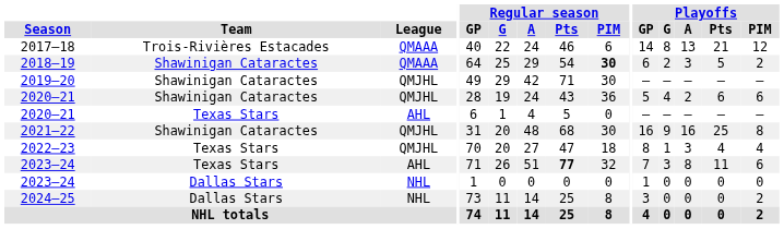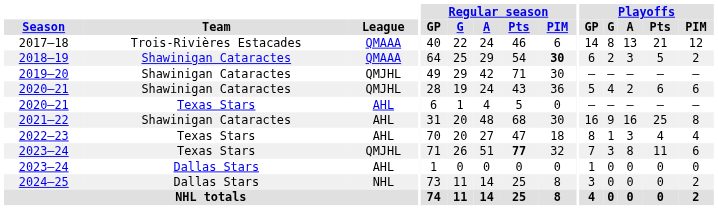 <table border="0" cellpadding="1" cellspacing="0" style="text-align:center; width:60em;">
 <tr bgcolor="#e0e0e0">
 <th colspan="3" bgcolor="#ffffff"></th>
 <th rowspan="101" bgcolor="#ffffff"></th>
 <th colspan="5"><a href='#'>Regular season</a></th>
 <th rowspan="101" bgcolor="#ffffff"></th>
 <th colspan="5"><a href='#'>Playoffs</a></th>
 </tr>
 <tr bgcolor="#e0e0e0">
 <th><a href='#'>Season</a></th>
 <th>Team</th>
 <th>League</th>
 <th>GP</th>
 <th><a href='#'>G</a></th>
 <th><a href='#'>A</a></th>
 <th><a href='#'>Pts</a></th>
 <th><a href='#'>PIM</a></th>
 <th>GP</th>
 <th>G</th>
 <th>A</th>
 <th>Pts</th>
 <th>PIM</th>
 </tr>
 <tr>
 <td>2017–18</td>
 <td>Trois-Rivières Estacades</td>
 <td><a href='#'>QMAAA</a></td>
 <td>40</td>
 <td>22</td>
 <td>24</td>
 <td>46</td>
 <td>6</td>
 <td>14</td>
 <td>8</td>
 <td>13</td>
 <td>21</td>
 <td>12</td>
 </tr>
 <tr bgcolor="#f0f0f0">
 <td><a href='#'>2018–19</a></td>
 <td><a href='#'>Shawinigan Cataractes</a></td>
 <td><a href='#'>QMAAA</a></td>
 <td>64</td>
 <td>25</td>
 <td>29</td>
 <td>54</td>
 <td><strong>30</strong></td>
 <td>6</td>
 <td>2</td>
 <td>3</td>
 <td>5</td>
 <td>2</td>
 </tr>
 <tr>
 <td><a href='#'>2019–20</a></td>
 <td>Shawinigan Cataractes</td>
 <td>QMJHL</td>
 <td>49</td>
 <td>29</td>
 <td>42</td>
 <td>71</td>
 <td>30</td>
 <td>—</td>
 <td>—</td>
 <td>—</td>
 <td>—</td>
 <td>—</td>
 </tr>
 <tr bgcolor="#f0f0f0">
 <td><a href='#'>2020–21</a></td>
 <td>Shawinigan Cataractes</td>
 <td>QMJHL</td>
 <td>28</td>
 <td>19</td>
 <td>24</td>
 <td>43</td>
 <td>36</td>
 <td>5</td>
 <td>4</td>
 <td>2</td>
 <td>6</td>
 <td>6</td>
 </tr>
 <tr>
 <td><a href='#'>2020–21</a></td>
 <td><a href='#'>Texas Stars</a></td>
 <td><a href='#'>AHL</a></td>
 <td>6</td>
 <td>1</td>
 <td>4</td>
 <td>5</td>
 <td>0</td>
 <td>—</td>
 <td>—</td>
 <td>—</td>
 <td>—</td>
 <td>—</td>
 </tr>
 <tr bgcolor="#f0f0f0">
 <td><a href='#'>2021–22</a></td>
 <td>Shawinigan Cataractes</td>
-<td>QMJHL</td>
+<td>AHL</td>
 <td>31</td>
 <td>20</td>
 <td>48</td>
 <td>68</td>
 <td>30</td>
 <td>16</td>
 <td>9</td>
 <td>16</td>
 <td>25</td>
 <td>8</td>
 </tr>
 <tr>
 <td><a href='#'>2022–23</a></td>
 <td>Texas Stars</td>
-<td>QMJHL</td>
+<td>AHL</td>
 <td>70</td>
 <td>20</td>
 <td>27</td>
 <td>47</td>
 <td>18</td>
 <td>8</td>
 <td>1</td>
 <td>3</td>
 <td>4</td>
 <td>4</td>
 </tr>
 <tr bgcolor="#f0f0f0">
 <td><a href='#'>2023–24</a></td>
 <td>Texas Stars</td>
-<td>AHL</td>
+<td>QMJHL</td>
 <td>71</td>
 <td>26</td>
 <td>51</td>
 <td><strong>77</strong></td>
 <td>32</td>
 <td>7</td>
 <td>3</td>
 <td>8</td>
 <td>11</td>
 <td>6</td>
 </tr>
 <tr>
 <td><a href='#'>2023–24</a></td>
 <td><a href='#'>Dallas Stars</a></td>
-<td><a href='#'>NHL</a></td>
+<td>AHL</td>
 <td>1</td>
 <td>0</td>
 <td>0</td>
 <td>0</td>
 <td>0</td>
 <td>1</td>
 <td>0</td>
 <td>0</td>
 <td>0</td>
 <td>0</td>
 </tr>
 <tr bgcolor="#f0f0f0">
 <td><a href='#'>2024–25</a></td>
 <td>Dallas Stars</td>
 <td>NHL</td>
 <td>73</td>
 <td>11</td>
 <td>14</td>
 <td>25</td>
 <td>8</td>
 <td>3</td>
 <td>0</td>
 <td>0</td>
 <td>0</td>
 <td>2</td>
 </tr>
 <tr bgcolor="#e0e0e0">
 <th colspan="3">NHL totals</th>
 <th>74</th>
 <th>11</th>
 <th>14</th>
 <th>25</th>
 <th>8</th>
 <th>4</th>
 <th>0</th>
 <th>0</th>
 <th>0</th>
 <th>2</th>
 </tr>
 </table>
